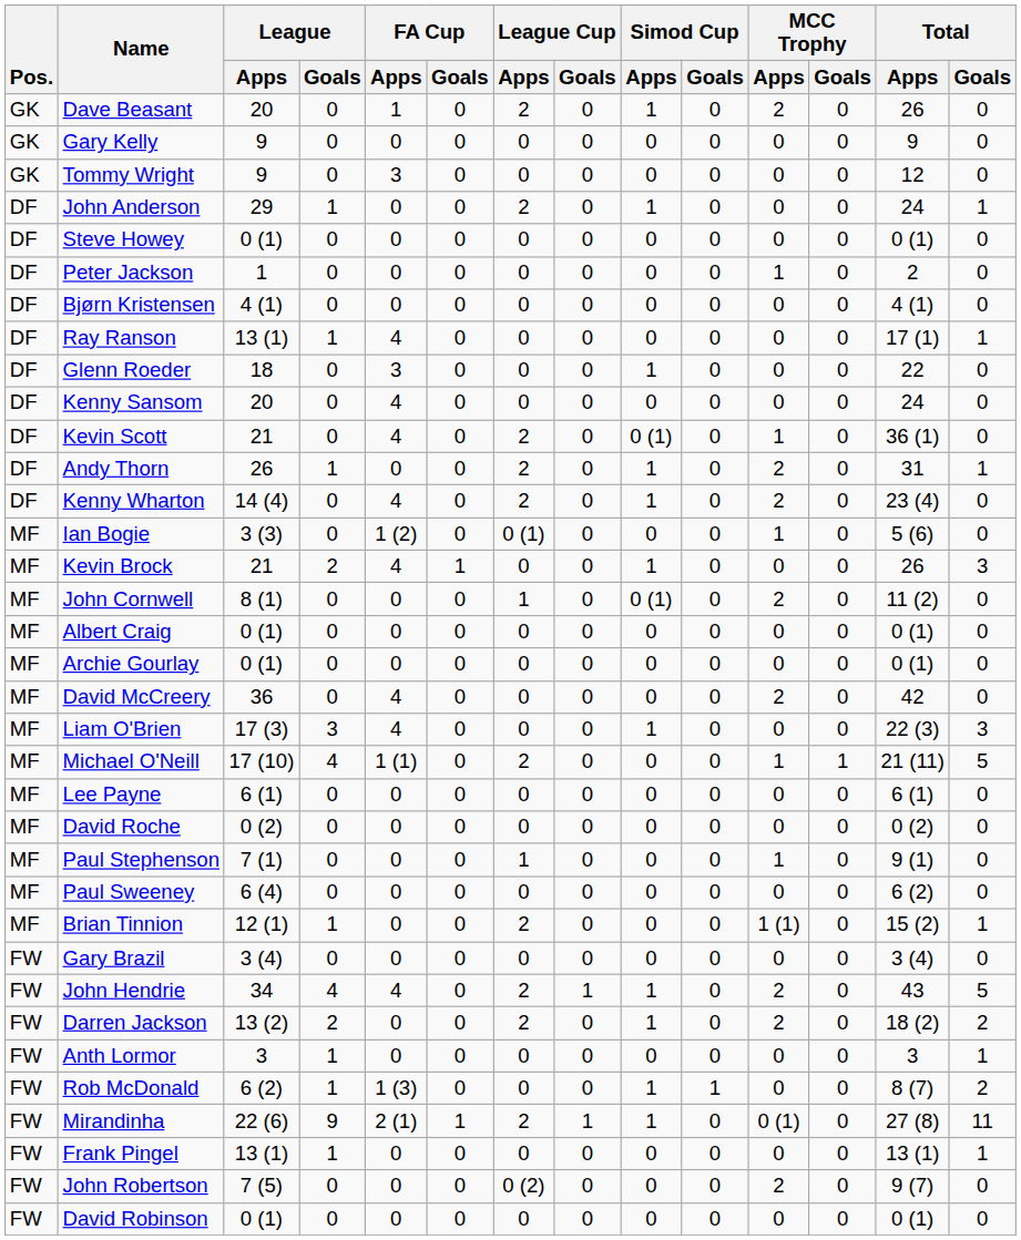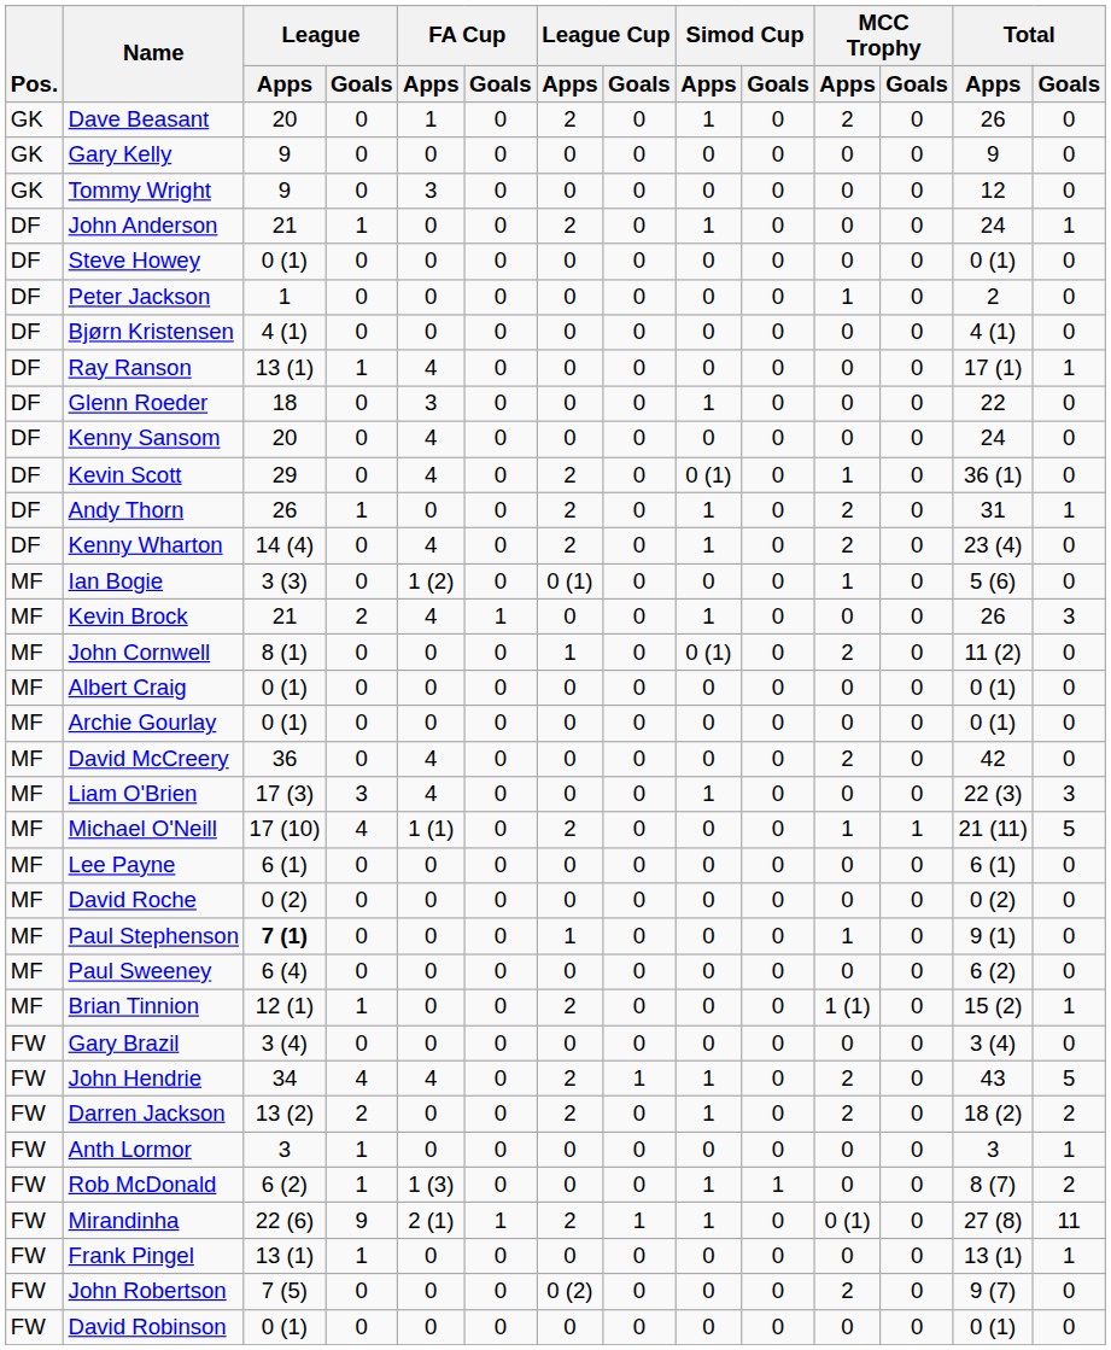 <table class="wikitable" style="text-align:center">
 <tr>
 <th rowspan="2" style="vertical-align:bottom;">Pos.</th>
 <th rowspan="2">Name</th>
 <th colspan="2" style="width:85px;">League</th>
 <th colspan="2" style="width:85px;">FA Cup</th>
 <th colspan="2" style="width:85px;">League Cup</th>
 <th colspan="2" style="width:85px;">Simod Cup</th>
 <th colspan="2" style="width:85px;">MCC Trophy</th>
 <th colspan="2" style="width:85px;">Total</th>
 </tr>
 <tr>
 <th>Apps</th>
 <th>Goals</th>
 <th>Apps</th>
 <th>Goals</th>
 <th>Apps</th>
 <th>Goals</th>
 <th>Apps</th>
 <th>Goals</th>
 <th>Apps</th>
 <th>Goals</th>
 <th>Apps</th>
 <th>Goals</th>
 </tr>
 <tr>
 <td align="left">GK</td>
 <td align="left"> <a href='#'>Dave Beasant</a></td>
 <td>20</td>
 <td>0</td>
 <td>1</td>
 <td>0</td>
 <td>2</td>
 <td>0</td>
 <td>1</td>
 <td>0</td>
 <td>2</td>
 <td>0</td>
 <td>26</td>
 <td>0</td>
 </tr>
 <tr>
 <td align="left">GK</td>
 <td align="left"> <a href='#'>Gary Kelly</a></td>
 <td>9</td>
 <td>0</td>
 <td>0</td>
 <td>0</td>
 <td>0</td>
 <td>0</td>
 <td>0</td>
 <td>0</td>
 <td>0</td>
 <td>0</td>
 <td>9</td>
 <td>0</td>
 </tr>
 <tr>
 <td align="left">GK</td>
 <td align="left"> <a href='#'>Tommy Wright</a></td>
 <td>9</td>
 <td>0</td>
 <td>3</td>
 <td>0</td>
 <td>0</td>
 <td>0</td>
 <td>0</td>
 <td>0</td>
 <td>0</td>
 <td>0</td>
 <td>12</td>
 <td>0</td>
 </tr>
 <tr>
 <td align="left">DF</td>
 <td align="left"> <a href='#'>John Anderson</a></td>
-<td>29</td>
+<td>21</td>
 <td>1</td>
 <td>0</td>
 <td>0</td>
 <td>2</td>
 <td>0</td>
 <td>1</td>
 <td>0</td>
 <td>0</td>
 <td>0</td>
 <td>24</td>
 <td>1</td>
 </tr>
 <tr>
 <td align="left">DF</td>
 <td align="left"> <a href='#'>Steve Howey</a></td>
 <td>0 (1)</td>
 <td>0</td>
 <td>0</td>
 <td>0</td>
 <td>0</td>
 <td>0</td>
 <td>0</td>
 <td>0</td>
 <td>0</td>
 <td>0</td>
 <td>0 (1)</td>
 <td>0</td>
 </tr>
 <tr>
 <td align="left">DF</td>
 <td align="left"> <a href='#'>Peter Jackson</a></td>
 <td>1</td>
 <td>0</td>
 <td>0</td>
 <td>0</td>
 <td>0</td>
 <td>0</td>
 <td>0</td>
 <td>0</td>
 <td>1</td>
 <td>0</td>
 <td>2</td>
 <td>0</td>
 </tr>
 <tr>
 <td align="left">DF</td>
 <td align="left"> <a href='#'>Bjørn Kristensen</a></td>
 <td>4 (1)</td>
 <td>0</td>
 <td>0</td>
 <td>0</td>
 <td>0</td>
 <td>0</td>
 <td>0</td>
 <td>0</td>
 <td>0</td>
 <td>0</td>
 <td>4 (1)</td>
 <td>0</td>
 </tr>
 <tr>
 <td align="left">DF</td>
 <td align="left"> <a href='#'>Ray Ranson</a></td>
 <td>13 (1)</td>
 <td>1</td>
 <td>4</td>
 <td>0</td>
 <td>0</td>
 <td>0</td>
 <td>0</td>
 <td>0</td>
 <td>0</td>
 <td>0</td>
 <td>17 (1)</td>
 <td>1</td>
 </tr>
 <tr>
 <td align="left">DF</td>
 <td align="left"> <a href='#'>Glenn Roeder</a></td>
 <td>18</td>
 <td>0</td>
 <td>3</td>
 <td>0</td>
 <td>0</td>
 <td>0</td>
 <td>1</td>
 <td>0</td>
 <td>0</td>
 <td>0</td>
 <td>22</td>
 <td>0</td>
 </tr>
 <tr>
 <td align="left">DF</td>
 <td align="left"> <a href='#'>Kenny Sansom</a></td>
 <td>20</td>
 <td>0</td>
 <td>4</td>
 <td>0</td>
 <td>0</td>
 <td>0</td>
 <td>0</td>
 <td>0</td>
 <td>0</td>
 <td>0</td>
 <td>24</td>
 <td>0</td>
 </tr>
 <tr>
 <td align="left">DF</td>
 <td align="left"> <a href='#'>Kevin Scott</a></td>
-<td>21</td>
+<td>29</td>
 <td>0</td>
 <td>4</td>
 <td>0</td>
 <td>2</td>
 <td>0</td>
 <td>0 (1)</td>
 <td>0</td>
 <td>1</td>
 <td>0</td>
 <td>36 (1)</td>
 <td>0</td>
 </tr>
 <tr>
 <td align="left">DF</td>
 <td align="left"> <a href='#'>Andy Thorn</a></td>
 <td>26</td>
 <td>1</td>
 <td>0</td>
 <td>0</td>
 <td>2</td>
 <td>0</td>
 <td>1</td>
 <td>0</td>
 <td>2</td>
 <td>0</td>
 <td>31</td>
 <td>1</td>
 </tr>
 <tr>
 <td align="left">DF</td>
 <td align="left"> <a href='#'>Kenny Wharton</a></td>
 <td>14 (4)</td>
 <td>0</td>
 <td>4</td>
 <td>0</td>
 <td>2</td>
 <td>0</td>
 <td>1</td>
 <td>0</td>
 <td>2</td>
 <td>0</td>
 <td>23 (4)</td>
 <td>0</td>
 </tr>
 <tr>
 <td align="left">MF</td>
 <td align="left"> <a href='#'>Ian Bogie</a></td>
 <td>3 (3)</td>
 <td>0</td>
 <td>1 (2)</td>
 <td>0</td>
 <td>0 (1)</td>
 <td>0</td>
 <td>0</td>
 <td>0</td>
 <td>1</td>
 <td>0</td>
 <td>5 (6)</td>
 <td>0</td>
 </tr>
 <tr>
 <td align="left">MF</td>
 <td align="left"> <a href='#'>Kevin Brock</a></td>
 <td>21</td>
 <td>2</td>
 <td>4</td>
 <td>1</td>
 <td>0</td>
 <td>0</td>
 <td>1</td>
 <td>0</td>
 <td>0</td>
 <td>0</td>
 <td>26</td>
 <td>3</td>
 </tr>
 <tr>
 <td align="left">MF</td>
 <td align="left"> <a href='#'>John Cornwell</a></td>
 <td>8 (1)</td>
 <td>0</td>
 <td>0</td>
 <td>0</td>
 <td>1</td>
 <td>0</td>
 <td>0 (1)</td>
 <td>0</td>
 <td>2</td>
 <td>0</td>
 <td>11 (2)</td>
 <td>0</td>
 </tr>
 <tr>
 <td align="left">MF</td>
 <td align="left"> <a href='#'>Albert Craig</a></td>
 <td>0 (1)</td>
 <td>0</td>
 <td>0</td>
 <td>0</td>
 <td>0</td>
 <td>0</td>
 <td>0</td>
 <td>0</td>
 <td>0</td>
 <td>0</td>
 <td>0 (1)</td>
 <td>0</td>
 </tr>
 <tr>
 <td align="left">MF</td>
 <td align="left"> <a href='#'>Archie Gourlay</a></td>
 <td>0 (1)</td>
 <td>0</td>
 <td>0</td>
 <td>0</td>
 <td>0</td>
 <td>0</td>
 <td>0</td>
 <td>0</td>
 <td>0</td>
 <td>0</td>
 <td>0 (1)</td>
 <td>0</td>
 </tr>
 <tr>
 <td align="left">MF</td>
 <td align="left"> <a href='#'>David McCreery</a></td>
 <td>36</td>
 <td>0</td>
 <td>4</td>
 <td>0</td>
 <td>0</td>
 <td>0</td>
 <td>0</td>
 <td>0</td>
 <td>2</td>
 <td>0</td>
 <td>42</td>
 <td>0</td>
 </tr>
 <tr>
 <td align="left">MF</td>
 <td align="left"> <a href='#'>Liam O'Brien</a></td>
 <td>17 (3)</td>
 <td>3</td>
 <td>4</td>
 <td>0</td>
 <td>0</td>
 <td>0</td>
 <td>1</td>
 <td>0</td>
 <td>0</td>
 <td>0</td>
 <td>22 (3)</td>
 <td>3</td>
 </tr>
 <tr>
 <td align="left">MF</td>
 <td align="left"> <a href='#'>Michael O'Neill</a></td>
 <td>17 (10)</td>
 <td>4</td>
 <td>1 (1)</td>
 <td>0</td>
 <td>2</td>
 <td>0</td>
 <td>0</td>
 <td>0</td>
 <td>1</td>
 <td>1</td>
 <td>21 (11)</td>
 <td>5</td>
 </tr>
 <tr>
 <td align="left">MF</td>
 <td align="left"> <a href='#'>Lee Payne</a></td>
 <td>6 (1)</td>
 <td>0</td>
 <td>0</td>
 <td>0</td>
 <td>0</td>
 <td>0</td>
 <td>0</td>
 <td>0</td>
 <td>0</td>
 <td>0</td>
 <td>6 (1)</td>
 <td>0</td>
 </tr>
 <tr>
 <td align="left">MF</td>
 <td align="left"> <a href='#'>David Roche</a></td>
 <td>0 (2)</td>
 <td>0</td>
 <td>0</td>
 <td>0</td>
 <td>0</td>
 <td>0</td>
 <td>0</td>
 <td>0</td>
 <td>0</td>
 <td>0</td>
 <td>0 (2)</td>
 <td>0</td>
 </tr>
 <tr>
 <td align="left">MF</td>
 <td align="left"> <a href='#'>Paul Stephenson</a></td>
-<td>7 (1)</td>
+<td><strong>7 (1)</strong></td>
 <td>0</td>
 <td>0</td>
 <td>0</td>
 <td>1</td>
 <td>0</td>
 <td>0</td>
 <td>0</td>
 <td>1</td>
 <td>0</td>
 <td>9 (1)</td>
 <td>0</td>
 </tr>
 <tr>
 <td align="left">MF</td>
 <td align="left"> <a href='#'>Paul Sweeney</a></td>
 <td>6 (4)</td>
 <td>0</td>
 <td>0</td>
 <td>0</td>
 <td>0</td>
 <td>0</td>
 <td>0</td>
 <td>0</td>
 <td>0</td>
 <td>0</td>
 <td>6 (2)</td>
 <td>0</td>
 </tr>
 <tr>
 <td align="left">MF</td>
 <td align="left"> <a href='#'>Brian Tinnion</a></td>
 <td>12 (1)</td>
 <td>1</td>
 <td>0</td>
 <td>0</td>
 <td>2</td>
 <td>0</td>
 <td>0</td>
 <td>0</td>
 <td>1 (1)</td>
 <td>0</td>
 <td>15 (2)</td>
 <td>1</td>
 </tr>
 <tr>
 <td align="left">FW</td>
 <td align="left"> <a href='#'>Gary Brazil</a></td>
 <td>3 (4)</td>
 <td>0</td>
 <td>0</td>
 <td>0</td>
 <td>0</td>
 <td>0</td>
 <td>0</td>
 <td>0</td>
 <td>0</td>
 <td>0</td>
 <td>3 (4)</td>
 <td>0</td>
 </tr>
 <tr>
 <td align="left">FW</td>
 <td align="left"> <a href='#'>John Hendrie</a></td>
 <td>34</td>
 <td>4</td>
 <td>4</td>
 <td>0</td>
 <td>2</td>
 <td>1</td>
 <td>1</td>
 <td>0</td>
 <td>2</td>
 <td>0</td>
 <td>43</td>
 <td>5</td>
 </tr>
 <tr>
 <td align="left">FW</td>
 <td align="left"> <a href='#'>Darren Jackson</a></td>
 <td>13 (2)</td>
 <td>2</td>
 <td>0</td>
 <td>0</td>
 <td>2</td>
 <td>0</td>
 <td>1</td>
 <td>0</td>
 <td>2</td>
 <td>0</td>
 <td>18 (2)</td>
 <td>2</td>
 </tr>
 <tr>
 <td align="left">FW</td>
 <td align="left"> <a href='#'>Anth Lormor</a></td>
 <td>3</td>
 <td>1</td>
 <td>0</td>
 <td>0</td>
 <td>0</td>
 <td>0</td>
 <td>0</td>
 <td>0</td>
 <td>0</td>
 <td>0</td>
 <td>3</td>
 <td>1</td>
 </tr>
 <tr>
 <td align="left">FW</td>
 <td align="left"> <a href='#'>Rob McDonald</a></td>
 <td>6 (2)</td>
 <td>1</td>
 <td>1 (3)</td>
 <td>0</td>
 <td>0</td>
 <td>0</td>
 <td>1</td>
 <td>1</td>
 <td>0</td>
 <td>0</td>
 <td>8 (7)</td>
 <td>2</td>
 </tr>
 <tr>
 <td align="left">FW</td>
 <td align="left"> <a href='#'>Mirandinha</a></td>
 <td>22 (6)</td>
 <td>9</td>
 <td>2 (1)</td>
 <td>1</td>
 <td>2</td>
 <td>1</td>
 <td>1</td>
 <td>0</td>
 <td>0 (1)</td>
 <td>0</td>
 <td>27 (8)</td>
 <td>11</td>
 </tr>
 <tr>
 <td align="left">FW</td>
 <td align="left"> <a href='#'>Frank Pingel</a></td>
 <td>13 (1)</td>
 <td>1</td>
 <td>0</td>
 <td>0</td>
 <td>0</td>
 <td>0</td>
 <td>0</td>
 <td>0</td>
 <td>0</td>
 <td>0</td>
 <td>13 (1)</td>
 <td>1</td>
 </tr>
 <tr>
 <td align="left">FW</td>
 <td align="left"> <a href='#'>John Robertson</a></td>
 <td>7 (5)</td>
 <td>0</td>
 <td>0</td>
 <td>0</td>
 <td>0 (2)</td>
 <td>0</td>
 <td>0</td>
 <td>0</td>
 <td>2</td>
 <td>0</td>
 <td>9 (7)</td>
 <td>0</td>
 </tr>
 <tr>
 <td align="left">FW</td>
 <td align="left"> <a href='#'>David Robinson</a></td>
 <td>0 (1)</td>
 <td>0</td>
 <td>0</td>
 <td>0</td>
 <td>0</td>
 <td>0</td>
 <td>0</td>
 <td>0</td>
 <td>0</td>
 <td>0</td>
 <td>0 (1)</td>
 <td>0</td>
 </tr>
 </table>
